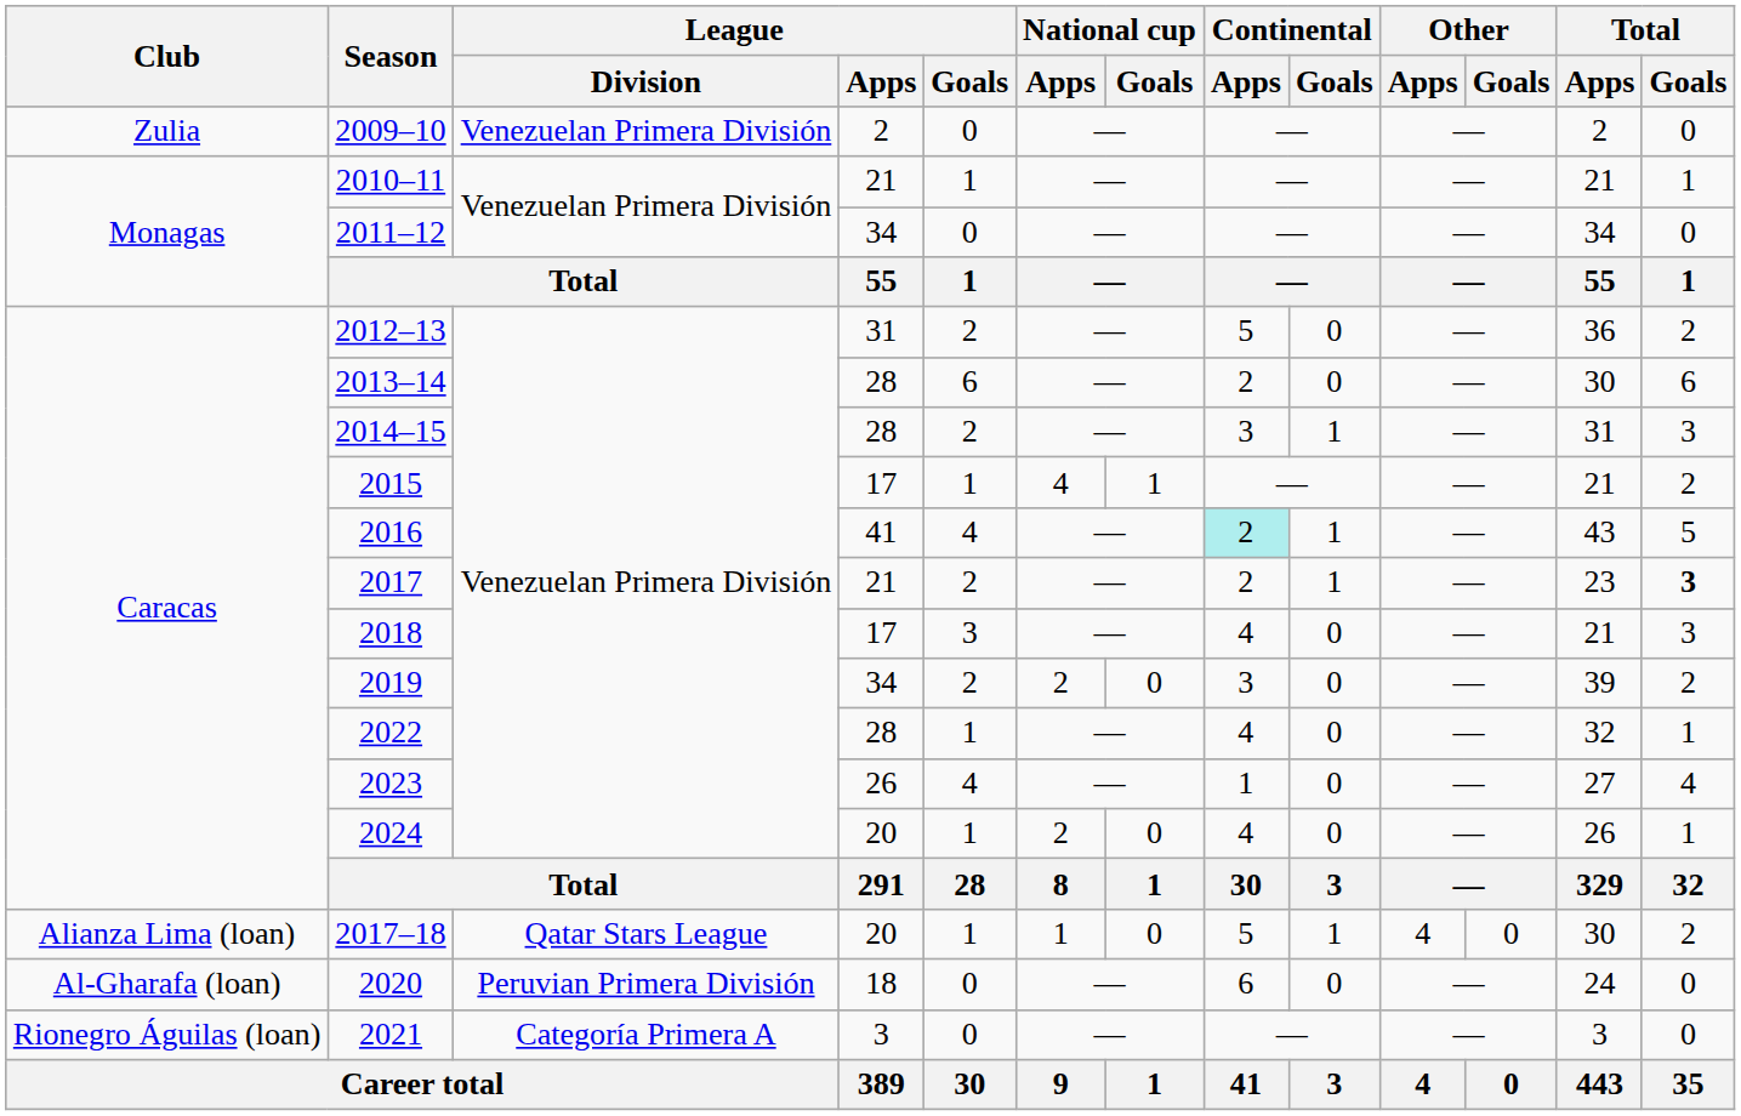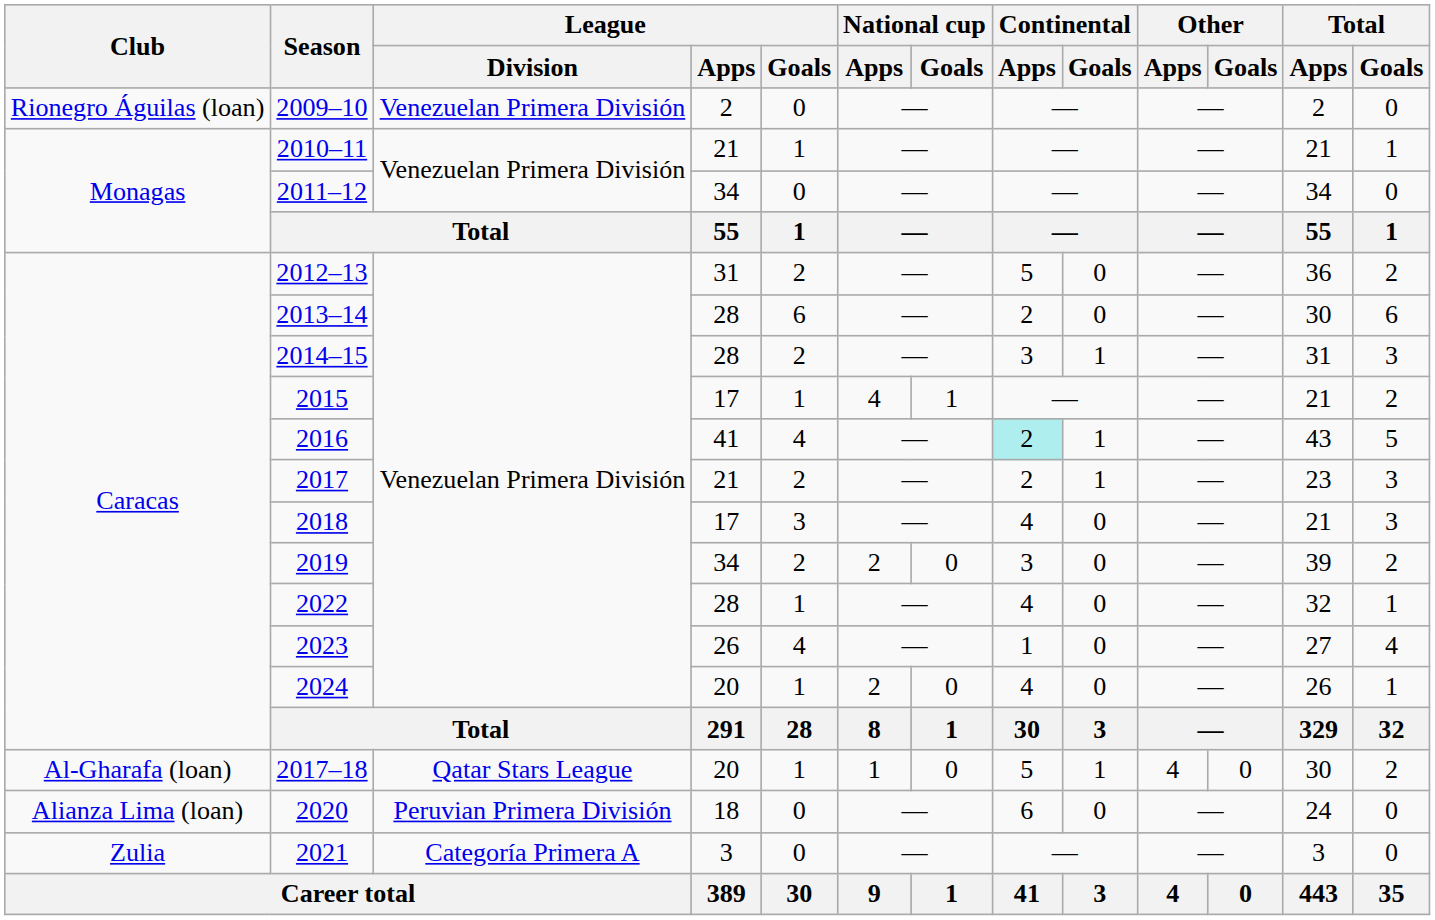 <table class="wikitable" style="text-align:center">
 <tr>
 <th rowspan="2">Club</th>
 <th rowspan="2">Season</th>
 <th colspan="3">League</th>
 <th colspan="2">National cup</th>
 <th colspan="2">Continental</th>
 <th colspan="2">Other</th>
 <th colspan="2">Total</th>
 </tr>
 <tr>
 <th>Division</th>
 <th>Apps</th>
 <th>Goals</th>
 <th>Apps</th>
 <th>Goals</th>
 <th>Apps</th>
 <th>Goals</th>
 <th>Apps</th>
 <th>Goals</th>
 <th>Apps</th>
 <th>Goals</th>
 </tr>
 <tr>
-<td><a href='#'>Zulia</a></td>
+<td><a href='#'>Rionegro Águilas</a> (loan)</td>
 <td><a href='#'>2009–10</a></td>
 <td><a href='#'>Venezuelan Primera División</a></td>
 <td>2</td>
 <td>0</td>
 <td colspan="2">—</td>
 <td colspan="2">—</td>
 <td colspan="2">—</td>
 <td>2</td>
 <td>0</td>
 </tr>
 <tr>
 <td rowspan="3"><a href='#'>Monagas</a></td>
 <td><a href='#'>2010–11</a></td>
 <td rowspan="2">Venezuelan Primera División</td>
 <td>21</td>
 <td>1</td>
 <td colspan="2">—</td>
 <td colspan="2">—</td>
 <td colspan="2">—</td>
 <td>21</td>
 <td>1</td>
 </tr>
 <tr>
 <td><a href='#'>2011–12</a></td>
 <td>34</td>
 <td>0</td>
 <td colspan="2">—</td>
 <td colspan="2">—</td>
 <td colspan="2">—</td>
 <td>34</td>
 <td>0</td>
 </tr>
 <tr>
 <th colspan="2">Total</th>
 <th>55</th>
 <th>1</th>
 <th colspan="2">—</th>
 <th colspan="2">—</th>
 <th colspan="2">—</th>
 <th>55</th>
 <th>1</th>
 </tr>
 <tr>
 <td rowspan="12"><a href='#'>Caracas</a></td>
 <td><a href='#'>2012–13</a></td>
 <td rowspan="11">Venezuelan Primera División</td>
 <td>31</td>
 <td>2</td>
 <td colspan="2">—</td>
 <td>5</td>
 <td>0</td>
 <td colspan="2">—</td>
 <td>36</td>
 <td>2</td>
 </tr>
 <tr>
 <td><a href='#'>2013–14</a></td>
 <td>28</td>
 <td>6</td>
 <td colspan="2">—</td>
 <td>2</td>
 <td>0</td>
 <td colspan="2">—</td>
 <td>30</td>
 <td>6</td>
 </tr>
 <tr>
 <td><a href='#'>2014–15</a></td>
 <td>28</td>
 <td>2</td>
 <td colspan="2">—</td>
 <td>3</td>
 <td>1</td>
 <td colspan="2">—</td>
 <td>31</td>
 <td>3</td>
 </tr>
 <tr>
 <td><a href='#'>2015</a></td>
 <td>17</td>
 <td>1</td>
 <td>4</td>
 <td>1</td>
 <td colspan="2">—</td>
 <td colspan="2">—</td>
 <td>21</td>
 <td>2</td>
 </tr>
 <tr>
 <td><a href='#'>2016</a></td>
 <td>41</td>
 <td>4</td>
 <td colspan="2">—</td>
 <td style="background: paleturquoise;">2</td>
 <td>1</td>
 <td colspan="2">—</td>
 <td>43</td>
 <td>5</td>
 </tr>
 <tr>
 <td><a href='#'>2017</a></td>
 <td>21</td>
 <td>2</td>
 <td colspan="2">—</td>
 <td>2</td>
 <td>1</td>
 <td colspan="2">—</td>
 <td>23</td>
-<td><strong>3</strong></td>
+<td>3</td>
 </tr>
 <tr>
 <td><a href='#'>2018</a></td>
 <td>17</td>
 <td>3</td>
 <td colspan="2">—</td>
 <td>4</td>
 <td>0</td>
 <td colspan="2">—</td>
 <td>21</td>
 <td>3</td>
 </tr>
 <tr>
 <td><a href='#'>2019</a></td>
 <td>34</td>
 <td>2</td>
 <td>2</td>
 <td>0</td>
 <td>3</td>
 <td>0</td>
 <td colspan="2">—</td>
 <td>39</td>
 <td>2</td>
 </tr>
 <tr>
 <td><a href='#'>2022</a></td>
 <td>28</td>
 <td>1</td>
 <td colspan="2">—</td>
 <td>4</td>
 <td>0</td>
 <td colspan="2">—</td>
 <td>32</td>
 <td>1</td>
 </tr>
 <tr>
 <td><a href='#'>2023</a></td>
 <td>26</td>
 <td>4</td>
 <td colspan="2">—</td>
 <td>1</td>
 <td>0</td>
 <td colspan="2">—</td>
 <td>27</td>
 <td>4</td>
 </tr>
 <tr>
 <td><a href='#'>2024</a></td>
 <td>20</td>
 <td>1</td>
 <td>2</td>
 <td>0</td>
 <td>4</td>
 <td>0</td>
 <td colspan="2">—</td>
 <td>26</td>
 <td>1</td>
 </tr>
 <tr>
 <th colspan="2">Total</th>
 <th>291</th>
 <th>28</th>
 <th>8</th>
 <th>1</th>
 <th>30</th>
 <th>3</th>
 <th colspan="2">—</th>
 <th>329</th>
 <th>32</th>
 </tr>
 <tr>
-<td><a href='#'>Alianza Lima</a> (loan)</td>
+<td><a href='#'>Al-Gharafa</a> (loan)</td>
 <td><a href='#'>2017–18</a></td>
 <td><a href='#'>Qatar Stars League</a></td>
 <td>20</td>
 <td>1</td>
 <td>1</td>
 <td>0</td>
 <td>5</td>
 <td>1</td>
 <td>4</td>
 <td>0</td>
 <td>30</td>
 <td>2</td>
 </tr>
 <tr>
-<td><a href='#'>Al-Gharafa</a> (loan)</td>
+<td><a href='#'>Alianza Lima</a> (loan)</td>
 <td><a href='#'>2020</a></td>
 <td><a href='#'>Peruvian Primera División</a></td>
 <td>18</td>
 <td>0</td>
 <td colspan="2">—</td>
 <td>6</td>
 <td>0</td>
 <td colspan="2">—</td>
 <td>24</td>
 <td>0</td>
 </tr>
 <tr>
-<td><a href='#'>Rionegro Águilas</a> (loan)</td>
+<td><a href='#'>Zulia</a></td>
 <td><a href='#'>2021</a></td>
 <td><a href='#'>Categoría Primera A</a></td>
 <td>3</td>
 <td>0</td>
 <td colspan="2">—</td>
 <td colspan="2">—</td>
 <td colspan="2">—</td>
 <td>3</td>
 <td>0</td>
 </tr>
 <tr>
 <th colspan="3">Career total</th>
 <th>389</th>
 <th>30</th>
 <th>9</th>
 <th>1</th>
 <th>41</th>
 <th>3</th>
 <th>4</th>
 <th>0</th>
 <th>443</th>
 <th>35</th>
 </tr>
 </table>
